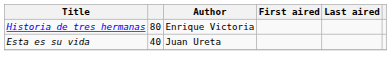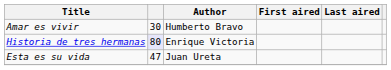 <table class="wikitable sortable">
 <tr>
 <th>Title</th>
 <th></th>
 <th>Author</th>
 <th>First aired</th>
 <th>Last aired</th>
 <th></th>
 </tr>
 <tr>
+<td><em>Amar es vivir</em></td>
+<td>30</td>
+<td>Humberto Bravo</td>
+<td></td>
+<td></td>
+<td></td>
+</tr>
+<tr>
 <td><em><a href='#'>Historia de tres hermanas</a></em></td>
-<td>80</td>
+<td style="background: lavender;">80</td>
 <td>Enrique Victoria</td>
 <td></td>
 <td></td>
 <td></td>
 </tr>
 <tr>
 <td><em>Esta es su vida</em></td>
-<td>40</td>
+<td>47</td>
 <td>Juan Ureta</td>
 <td></td>
 <td></td>
 <td></td>
 </tr>
 <tr>
 </tr>
 </table>
